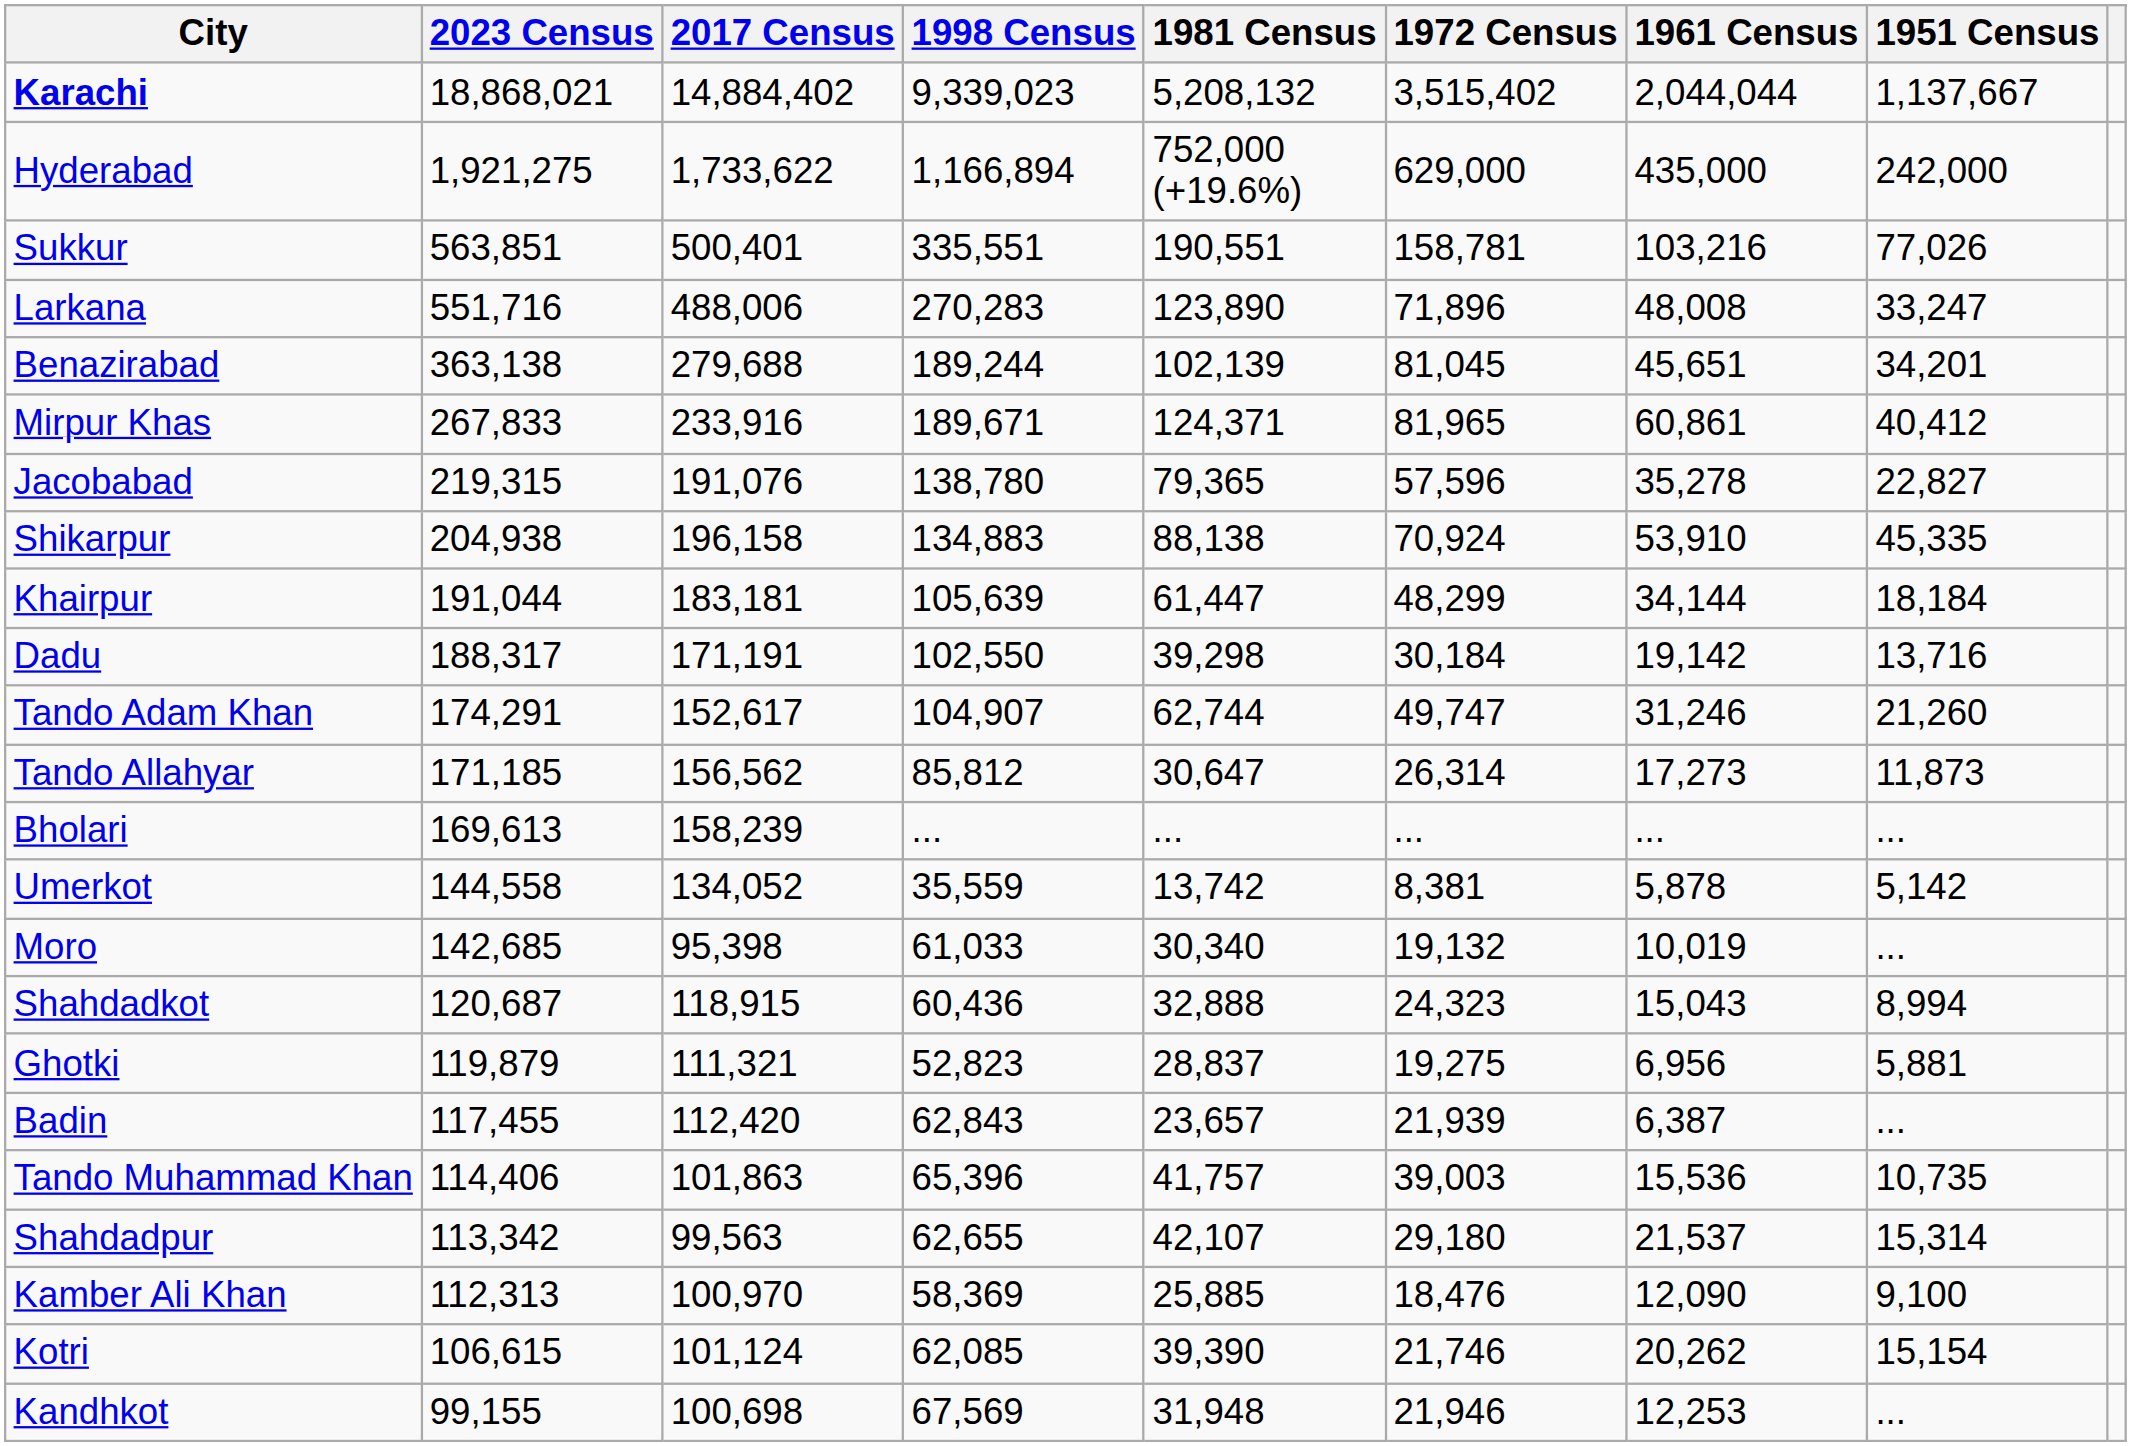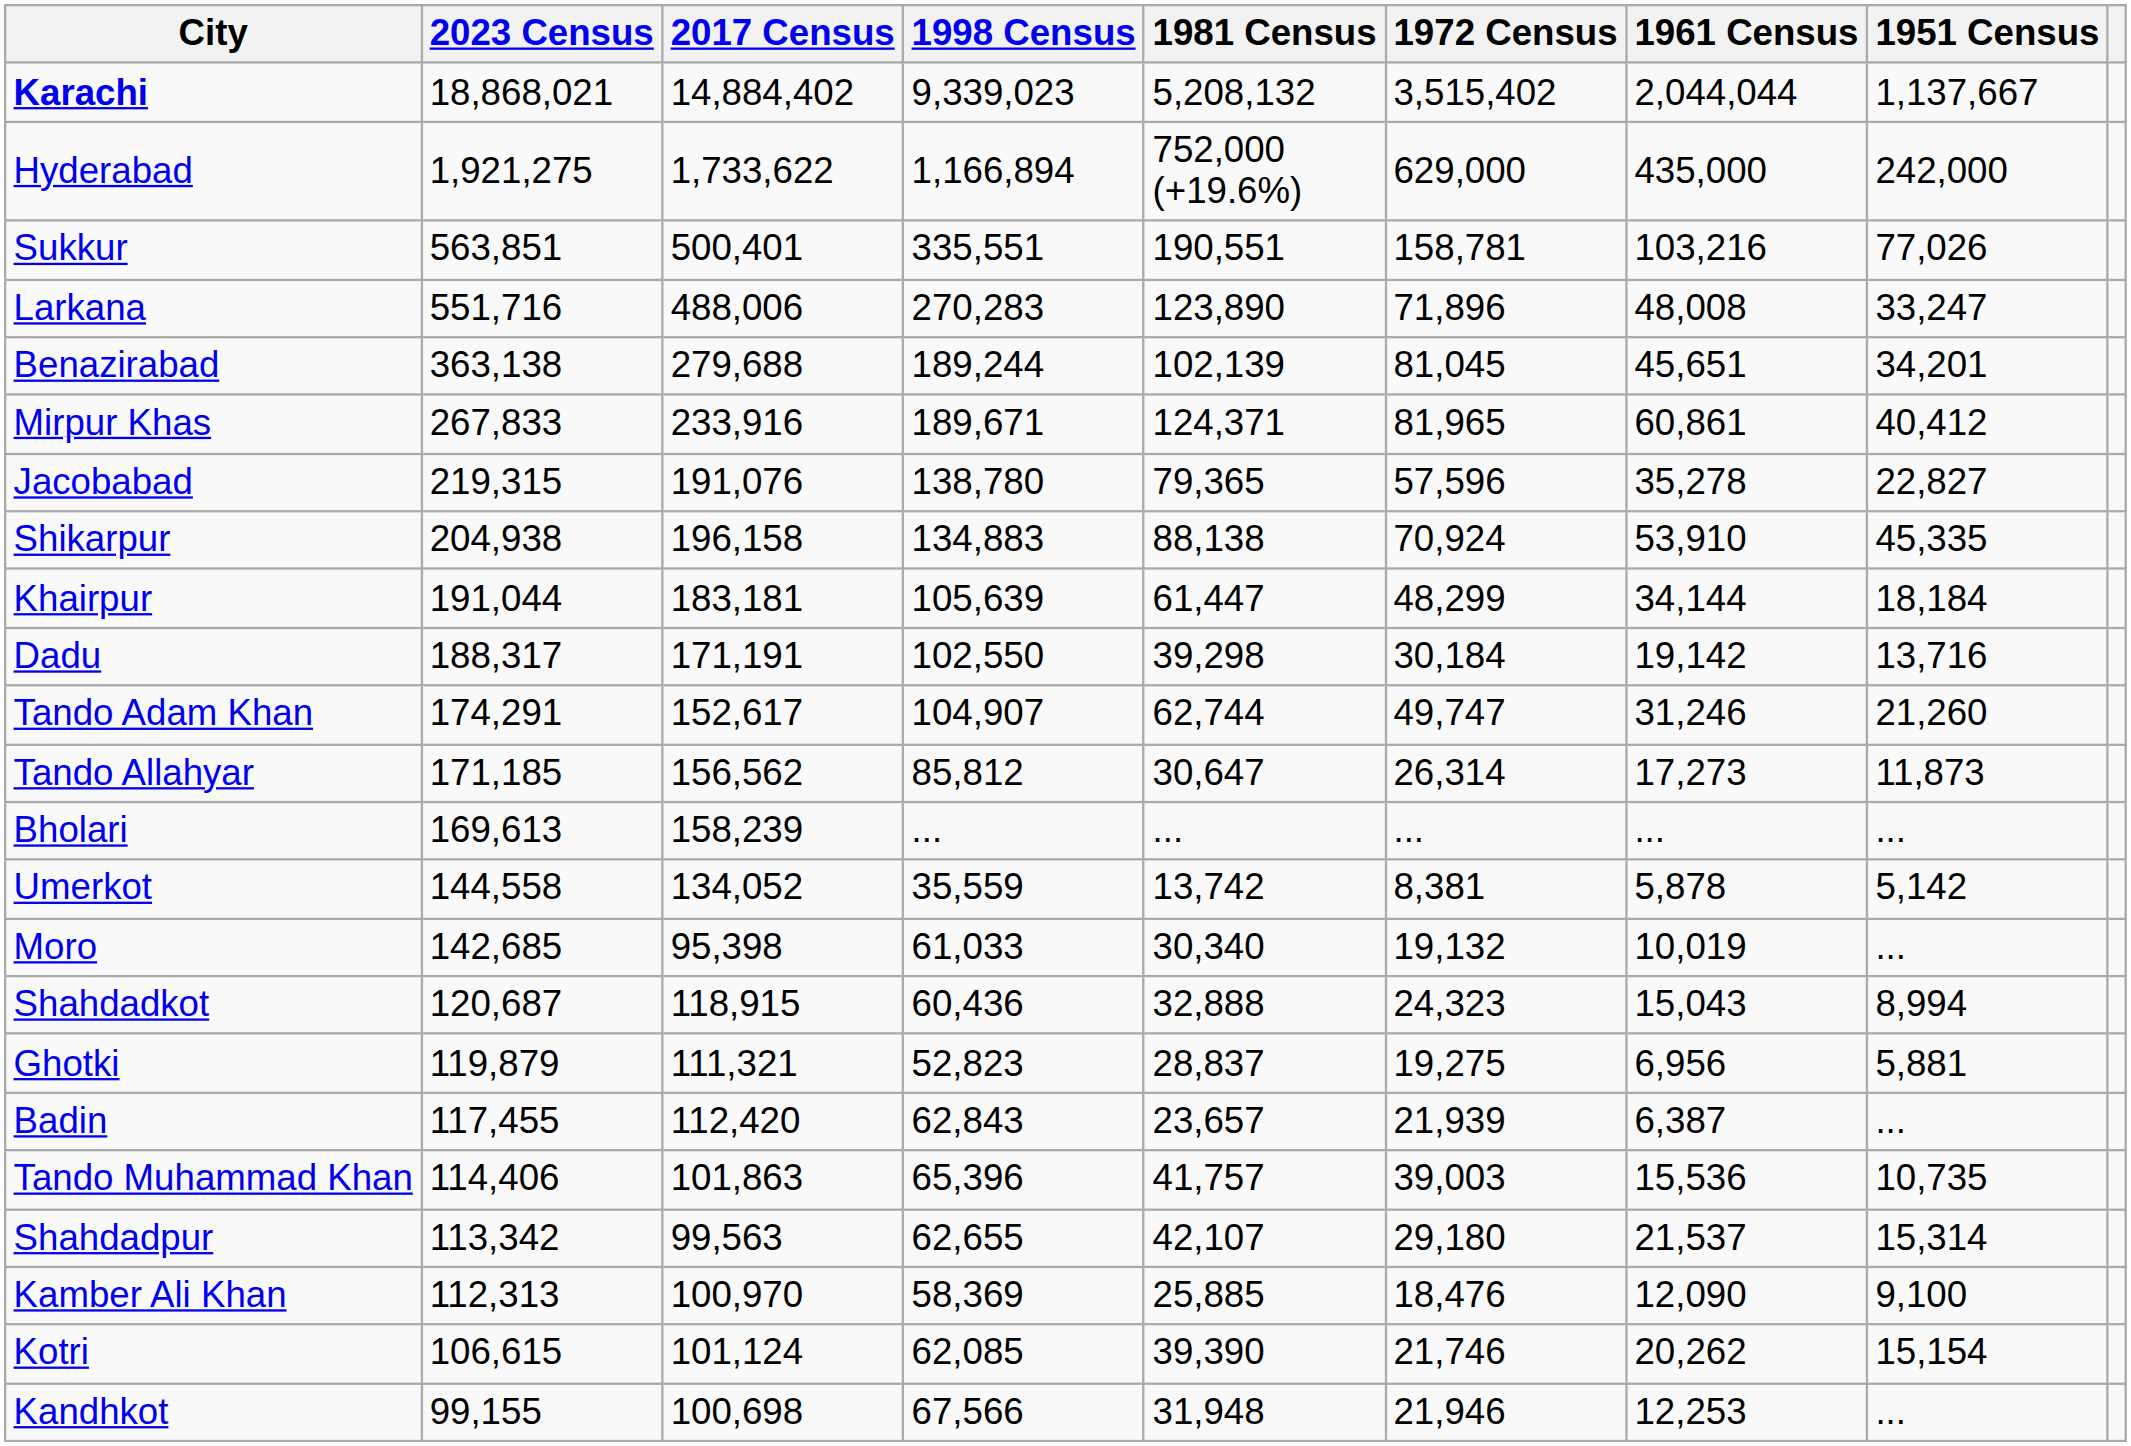 <table class="wikitable sortable static-row-numbers static-row-header-hash">
 <tr>
 <th>City</th>
 <th><a href='#'>2023 Census</a></th>
 <th><a href='#'>2017 Census</a></th>
 <th><a href='#'>1998 Census</a></th>
 <th data-sort-type="number">1981 Census</th>
 <th data-sort-type="number">1972 Census</th>
 <th>1961 Census</th>
 <th>1951 Census</th>
 <th></th>
 </tr>
 <tr>
 <td><strong><a href='#'>Karachi</a></strong></td>
 <td>18,868,021 </td>
 <td>14,884,402</td>
 <td>9,339,023</td>
 <td>5,208,132</td>
 <td>3,515,402</td>
 <td>2,044,044</td>
 <td>1,137,667</td>
 <td></td>
 </tr>
 <tr>
 <td><a href='#'>Hyderabad</a></td>
 <td>1,921,275 </td>
 <td>1,733,622</td>
 <td>1,166,894</td>
 <td>752,000<br>(+19.6%)</td>
 <td>629,000</td>
 <td>435,000</td>
 <td>242,000</td>
 <td></td>
 </tr>
 <tr>
 <td><a href='#'>Sukkur</a></td>
 <td>563,851 </td>
 <td>500,401</td>
 <td>335,551</td>
 <td>190,551</td>
 <td>158,781</td>
 <td>103,216</td>
 <td>77,026</td>
 <td></td>
 </tr>
 <tr>
 <td><a href='#'>Larkana</a></td>
 <td>551,716 </td>
 <td>488,006</td>
 <td>270,283</td>
 <td>123,890</td>
 <td>71,896</td>
 <td>48,008</td>
 <td>33,247</td>
 <td></td>
 </tr>
 <tr>
 <td><a href='#'>Benazirabad</a></td>
 <td>363,138 </td>
 <td>279,688</td>
 <td>189,244</td>
 <td>102,139</td>
 <td>81,045</td>
 <td>45,651</td>
 <td>34,201</td>
 <td></td>
 </tr>
 <tr>
 <td><a href='#'>Mirpur Khas</a></td>
 <td>267,833 </td>
 <td>233,916</td>
 <td>189,671</td>
 <td>124,371</td>
 <td>81,965</td>
 <td>60,861</td>
 <td>40,412</td>
 <td></td>
 </tr>
 <tr>
 <td><a href='#'>Jacobabad</a></td>
 <td>219,315 </td>
 <td>191,076</td>
 <td>138,780</td>
 <td>79,365</td>
 <td>57,596</td>
 <td>35,278</td>
 <td>22,827</td>
 <td></td>
 </tr>
 <tr>
 <td><a href='#'>Shikarpur</a></td>
 <td>204,938 </td>
 <td>196,158</td>
 <td>134,883</td>
 <td>88,138</td>
 <td>70,924</td>
 <td>53,910</td>
 <td>45,335</td>
 <td></td>
 </tr>
 <tr>
 <td><a href='#'>Khairpur</a></td>
 <td>191,044 </td>
 <td>183,181</td>
 <td>105,639</td>
 <td>61,447</td>
 <td>48,299</td>
 <td>34,144</td>
 <td>18,184</td>
 <td></td>
 </tr>
 <tr>
 <td><a href='#'>Dadu</a></td>
 <td>188,317 </td>
 <td>171,191</td>
 <td>102,550</td>
 <td>39,298</td>
 <td>30,184</td>
 <td>19,142</td>
 <td>13,716</td>
 <td></td>
 </tr>
 <tr>
 <td><a href='#'>Tando Adam Khan</a></td>
 <td>174,291 </td>
 <td>152,617</td>
 <td>104,907</td>
 <td>62,744</td>
 <td>49,747</td>
 <td>31,246</td>
 <td>21,260</td>
 <td></td>
 </tr>
 <tr>
 <td><a href='#'>Tando Allahyar</a></td>
 <td>171,185 </td>
 <td>156,562</td>
 <td>85,812</td>
 <td>30,647</td>
 <td>26,314</td>
 <td>17,273</td>
 <td>11,873</td>
 <td></td>
 </tr>
 <tr>
 <td><a href='#'>Bholari</a></td>
 <td>169,613 </td>
 <td>158,239</td>
 <td>...</td>
 <td>...</td>
 <td>...</td>
 <td>...</td>
 <td>...</td>
 <td></td>
 </tr>
 <tr>
 <td><a href='#'>Umerkot</a></td>
 <td>144,558 </td>
 <td>134,052</td>
 <td>35,559</td>
 <td>13,742</td>
 <td>8,381</td>
 <td>5,878</td>
 <td>5,142</td>
 <td></td>
 </tr>
 <tr>
 <td><a href='#'>Moro</a></td>
 <td>142,685 </td>
 <td>95,398</td>
 <td>61,033</td>
 <td>30,340</td>
 <td>19,132</td>
 <td>10,019</td>
 <td>...</td>
 <td></td>
 </tr>
 <tr>
 <td><a href='#'>Shahdadkot</a></td>
 <td>120,687 </td>
 <td>118,915</td>
 <td>60,436</td>
 <td>32,888</td>
 <td>24,323</td>
 <td>15,043</td>
 <td>8,994</td>
 <td></td>
 </tr>
 <tr>
 <td><a href='#'>Ghotki</a></td>
 <td>119,879 </td>
 <td>111,321</td>
 <td>52,823</td>
 <td>28,837</td>
 <td>19,275</td>
 <td>6,956</td>
 <td>5,881</td>
 <td></td>
 </tr>
 <tr>
 <td><a href='#'>Badin</a></td>
 <td>117,455 </td>
 <td>112,420</td>
 <td>62,843</td>
 <td>23,657</td>
 <td>21,939</td>
 <td>6,387</td>
 <td>...</td>
 <td></td>
 </tr>
 <tr>
 <td><a href='#'>Tando Muhammad Khan</a></td>
 <td>114,406 </td>
 <td>101,863</td>
 <td>65,396</td>
 <td>41,757</td>
 <td>39,003</td>
 <td>15,536</td>
 <td>10,735</td>
 <td></td>
 </tr>
 <tr>
 <td><a href='#'>Shahdadpur</a></td>
 <td>113,342 </td>
 <td>99,563</td>
 <td>62,655</td>
 <td>42,107</td>
 <td>29,180</td>
 <td>21,537</td>
 <td>15,314</td>
 <td></td>
 </tr>
 <tr>
 <td><a href='#'>Kamber Ali Khan</a></td>
 <td>112,313 </td>
 <td>100,970</td>
 <td>58,369</td>
 <td>25,885</td>
 <td>18,476</td>
 <td>12,090</td>
 <td>9,100</td>
 <td></td>
 </tr>
 <tr>
 <td><a href='#'>Kotri</a></td>
 <td>106,615 </td>
 <td>101,124</td>
 <td>62,085</td>
 <td>39,390</td>
 <td>21,746</td>
 <td>20,262</td>
 <td>15,154</td>
 <td></td>
 </tr>
 <tr>
 <td><a href='#'>Kandhkot</a></td>
 <td>99,155 </td>
 <td>100,698</td>
-<td>67,569</td>
+<td>67,566</td>
 <td>31,948</td>
 <td>21,946</td>
 <td>12,253</td>
 <td>...</td>
 <td></td>
 </tr>
 </table>
